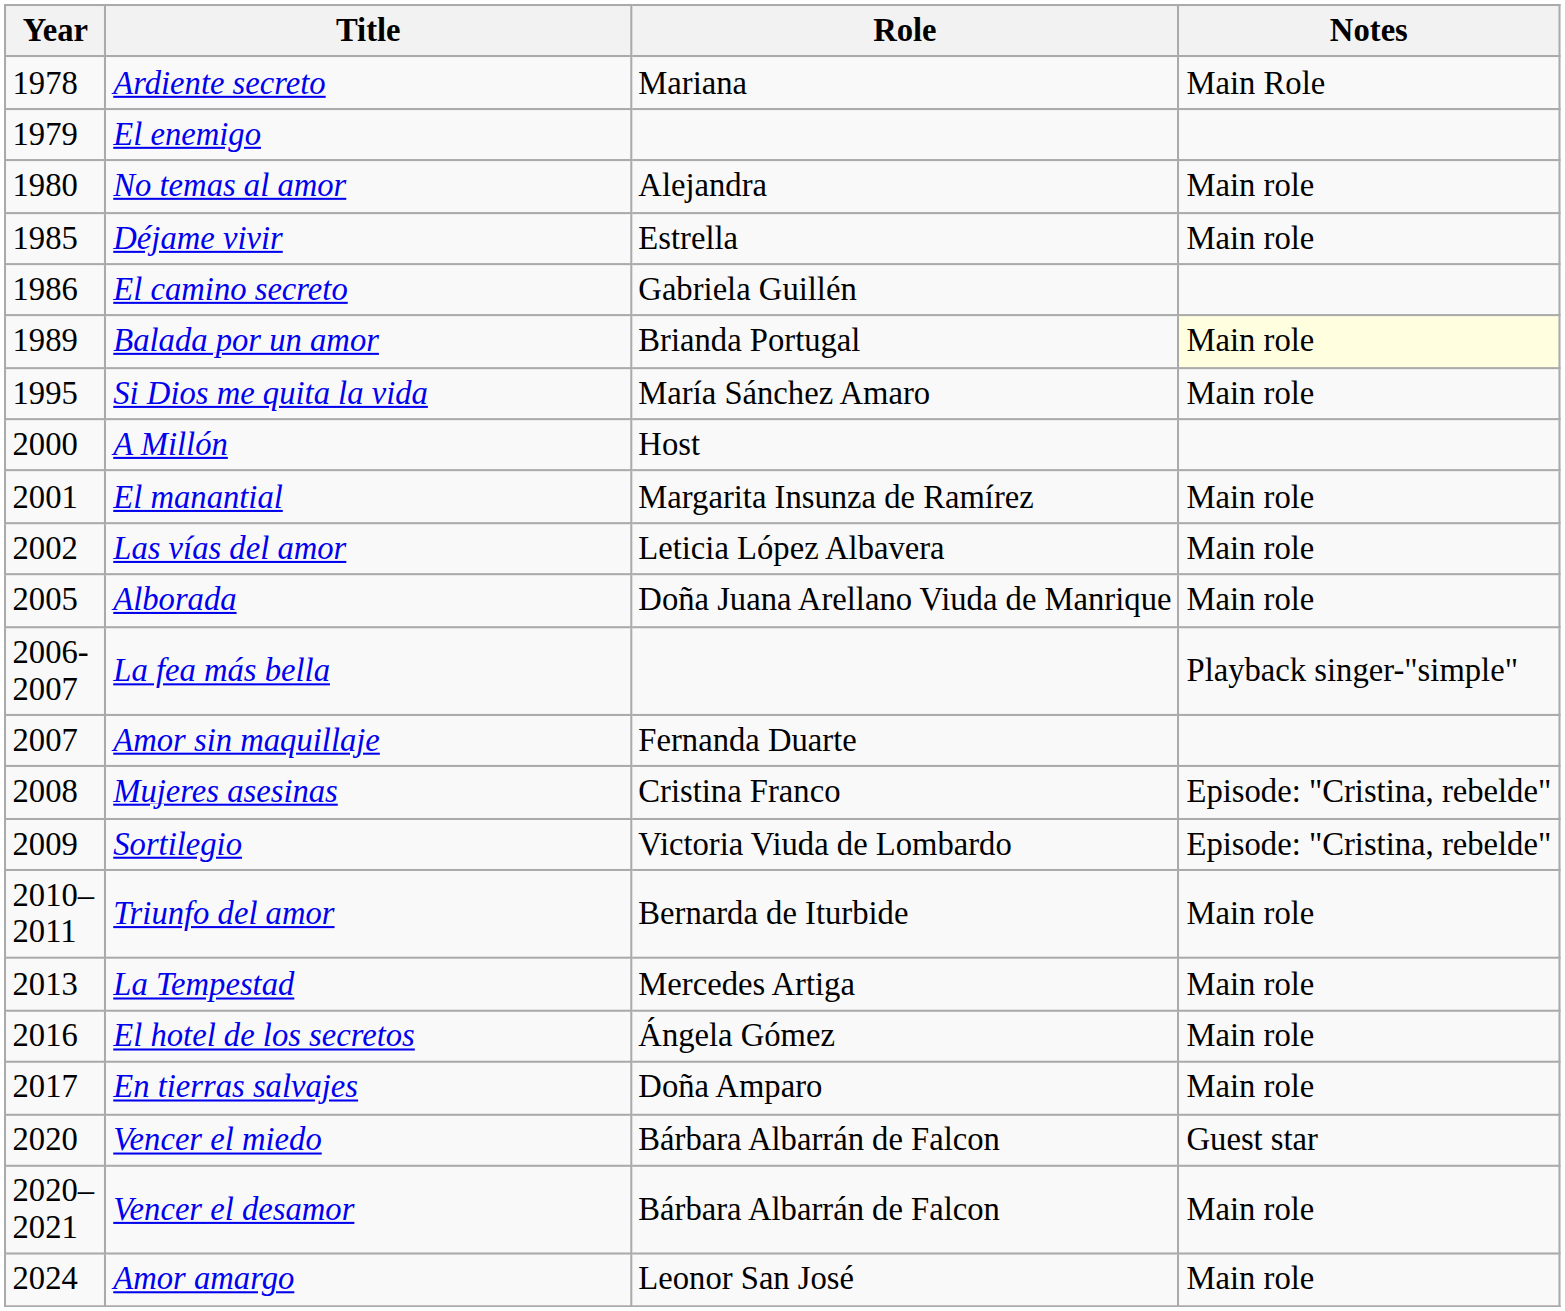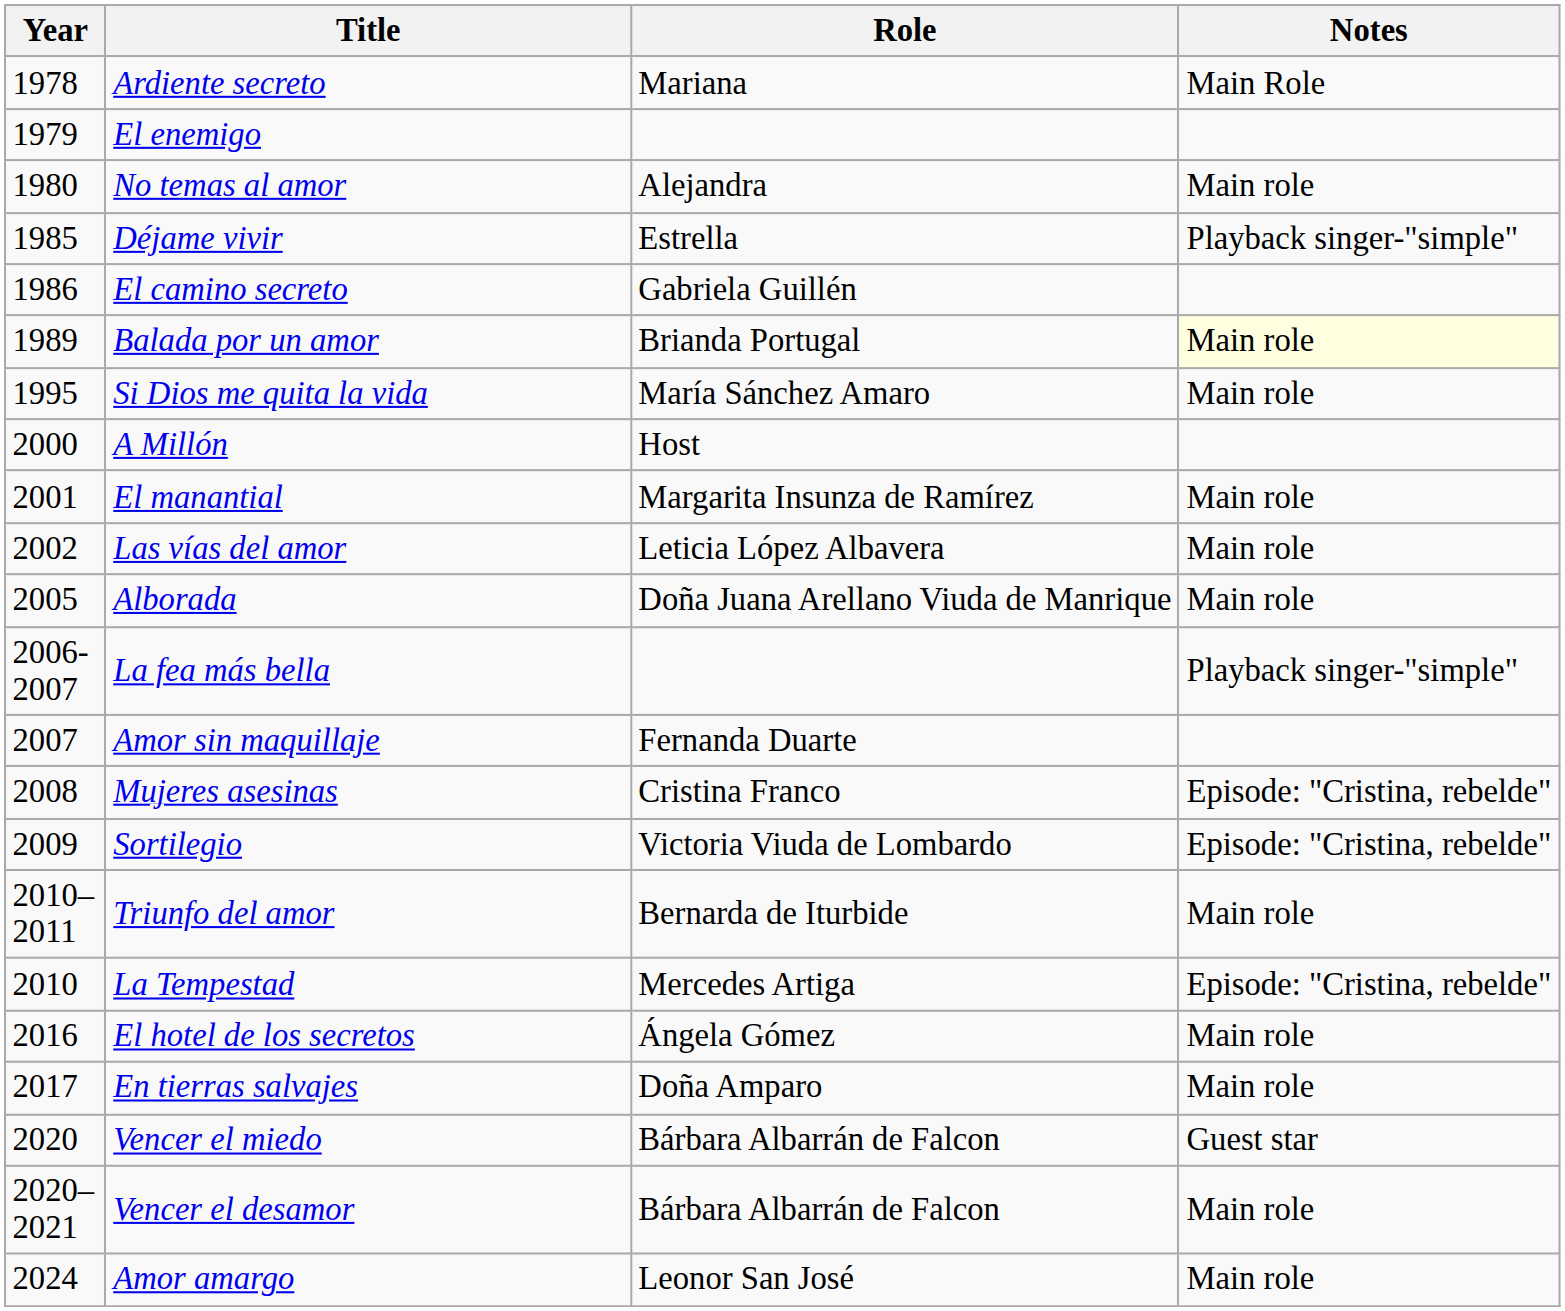 <table class="wikitable sortable">
 <tr>
 <th width="42">Year</th>
 <th width="250">Title</th>
 <th>Role</th>
 <th class="unsortable">Notes</th>
 </tr>
 <tr>
 <td>1978</td>
 <td><em><a href='#'>Ardiente secreto</a></em></td>
 <td>Mariana</td>
 <td>Main Role</td>
 </tr>
 <tr>
 <td>1979</td>
 <td><em><a href='#'>El enemigo</a></em></td>
 <td></td>
 <td></td>
 </tr>
 <tr>
 <td>1980</td>
 <td><em><a href='#'>No temas al amor</a></em></td>
 <td>Alejandra</td>
 <td>Main role</td>
 </tr>
 <tr>
 <td>1985</td>
 <td><em><a href='#'>Déjame vivir</a></em></td>
 <td>Estrella</td>
-<td>Main role</td>
+<td>Playback singer-"simple"</td>
 </tr>
 <tr>
 <td>1986</td>
 <td><em><a href='#'>El camino secreto</a></em></td>
 <td>Gabriela Guillén</td>
 <td></td>
 </tr>
 <tr>
 <td>1989</td>
 <td><em><a href='#'>Balada por un amor</a></em></td>
 <td>Brianda Portugal</td>
 <td style="background: lightyellow;">Main role</td>
 </tr>
 <tr>
 <td>1995</td>
 <td><em><a href='#'>Si Dios me quita la vida</a></em></td>
 <td>María Sánchez Amaro</td>
 <td>Main role</td>
 </tr>
 <tr>
 <td>2000</td>
 <td><em><a href='#'>A Millón</a></em></td>
 <td>Host</td>
 <td></td>
 </tr>
 <tr>
 <td>2001</td>
 <td><em><a href='#'>El manantial</a></em></td>
 <td>Margarita Insunza de Ramírez</td>
 <td>Main role</td>
 </tr>
 <tr>
 <td>2002</td>
 <td><em><a href='#'>Las vías del amor</a></em></td>
 <td>Leticia López Albavera</td>
 <td>Main role</td>
 </tr>
 <tr>
 <td>2005</td>
 <td><em><a href='#'>Alborada</a></em></td>
 <td>Doña Juana Arellano Viuda de Manrique</td>
 <td>Main role</td>
 </tr>
 <tr>
 <td>2006-2007</td>
 <td><em><a href='#'>La fea más bella</a></em></td>
 <td></td>
 <td>Playback singer-"simple"</td>
 </tr>
 <tr>
 <td>2007</td>
 <td><em><a href='#'>Amor sin maquillaje</a></em></td>
 <td>Fernanda Duarte</td>
 <td></td>
 </tr>
 <tr>
 <td>2008</td>
 <td><em><a href='#'>Mujeres asesinas</a></em></td>
 <td>Cristina Franco</td>
 <td>Episode: "Cristina, rebelde"</td>
 </tr>
 <tr>
 <td>2009</td>
 <td><em><a href='#'>Sortilegio</a></em></td>
 <td>Victoria Viuda de Lombardo</td>
 <td>Episode: "Cristina, rebelde"</td>
 </tr>
 <tr>
 <td>2010–2011</td>
 <td><em><a href='#'>Triunfo del amor</a></em></td>
 <td>Bernarda de Iturbide</td>
 <td>Main role</td>
 </tr>
 <tr>
-<td>2013</td>
+<td>2010</td>
 <td><em><a href='#'>La Tempestad</a></em></td>
 <td>Mercedes Artiga</td>
-<td>Main role</td>
+<td>Episode: "Cristina, rebelde"</td>
 </tr>
 <tr>
 <td>2016</td>
 <td><em><a href='#'>El hotel de los secretos</a></em></td>
 <td>Ángela Gómez</td>
 <td>Main role</td>
 </tr>
 <tr>
 <td>2017</td>
 <td><em><a href='#'>En tierras salvajes</a></em></td>
 <td>Doña Amparo</td>
 <td>Main role</td>
 </tr>
 <tr>
 <td>2020</td>
 <td><em><a href='#'>Vencer el miedo</a></em></td>
 <td>Bárbara Albarrán de Falcon</td>
 <td>Guest star</td>
 </tr>
 <tr>
 <td>2020–2021</td>
 <td><em><a href='#'>Vencer el desamor</a></em></td>
 <td>Bárbara Albarrán de Falcon</td>
 <td>Main role</td>
 </tr>
 <tr>
 <td>2024</td>
 <td><em><a href='#'>Amor amargo</a></em></td>
 <td>Leonor San José</td>
 <td>Main role</td>
 </tr>
 <tr>
 </tr>
 </table>
